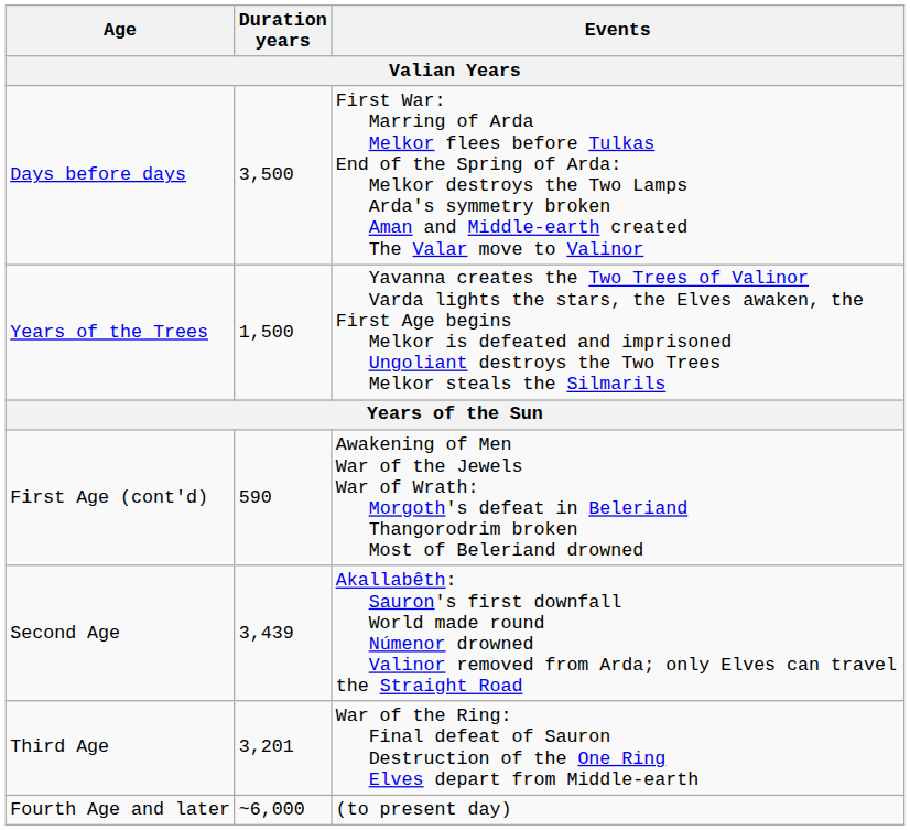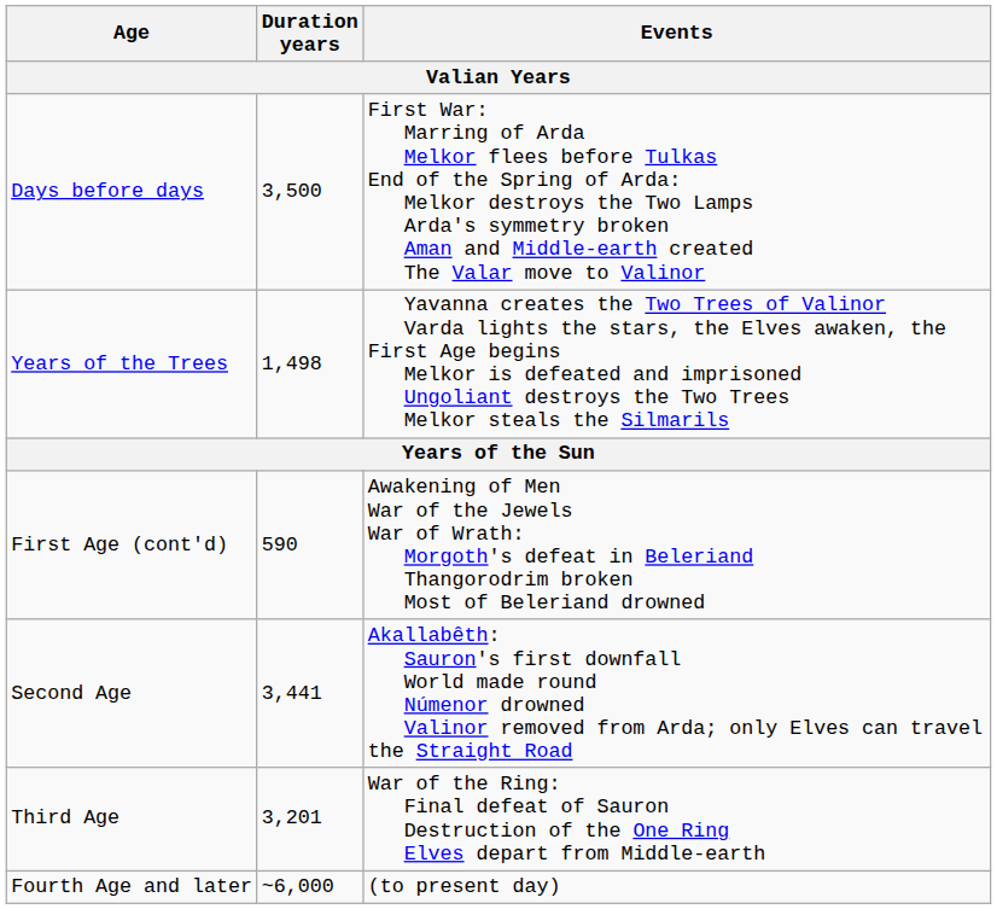 <table class="wikitable" style="margin: 1em auto;">
 <tr>
 <th>Age</th>
 <th>Duration<br> years</th>
 <th style="width: 400px;">Events</th>
 </tr>
 <tr>
 <th colspan="3">Valian Years</th>
 </tr>
 <tr>
 <td><a href='#'>Days before days</a></td>
 <td>3,500</td>
 <td>First War:<br>   Marring of Arda<br>   <a href='#'>Melkor</a> flees before <a href='#'>Tulkas</a><br>End of the Spring of Arda:<br>   Melkor destroys the Two Lamps<br>   Arda's symmetry broken<br>   <a href='#'>Aman</a> and <a href='#'>Middle-earth</a> created<br>   The <a href='#'>Valar</a> move to <a href='#'>Valinor</a></td>
 </tr>
 <tr>
 <td><a href='#'>Years of the Trees</a></td>
-<td>1,500</td>
+<td>1,498</td>
 <td>   Yavanna creates the <a href='#'>Two Trees of Valinor</a><br>   Varda lights the stars, the Elves awaken, the First Age begins<br>   Melkor is defeated and imprisoned<br>   <a href='#'>Ungoliant</a> destroys the Two Trees<br>   Melkor steals the <a href='#'>Silmarils</a></td>
 </tr>
 <tr>
 <th colspan="10">Years of the Sun</th>
 </tr>
 <tr>
 <td>First Age (cont'd)</td>
 <td>590</td>
 <td>Awakening of Men <br>War of the Jewels<br>War of Wrath:<br>   <a href='#'>Morgoth</a>'s defeat in <a href='#'>Beleriand</a><br>   Thangorodrim broken <br>   Most of Beleriand drowned</td>
 </tr>
 <tr>
 <td>Second Age</td>
-<td>3,439</td>
+<td>3,441</td>
 <td><a href='#'>Akallabêth</a>:<br>   <a href='#'>Sauron</a>'s first downfall<br>   World made round<br>   <a href='#'>Númenor</a> drowned<br>   <a href='#'>Valinor</a> removed from Arda; only Elves can travel the <a href='#'>Straight Road</a></td>
 </tr>
 <tr>
 <td>Third Age</td>
 <td>3,201</td>
 <td>War of the Ring:<br>   Final defeat of Sauron<br>   Destruction of the <a href='#'>One Ring</a><br>   <a href='#'>Elves</a> depart from Middle-earth</td>
 </tr>
 <tr>
 <td>Fourth Age and later</td>
 <td>~6,000</td>
 <td>(to present day)</td>
 </tr>
 </table>
